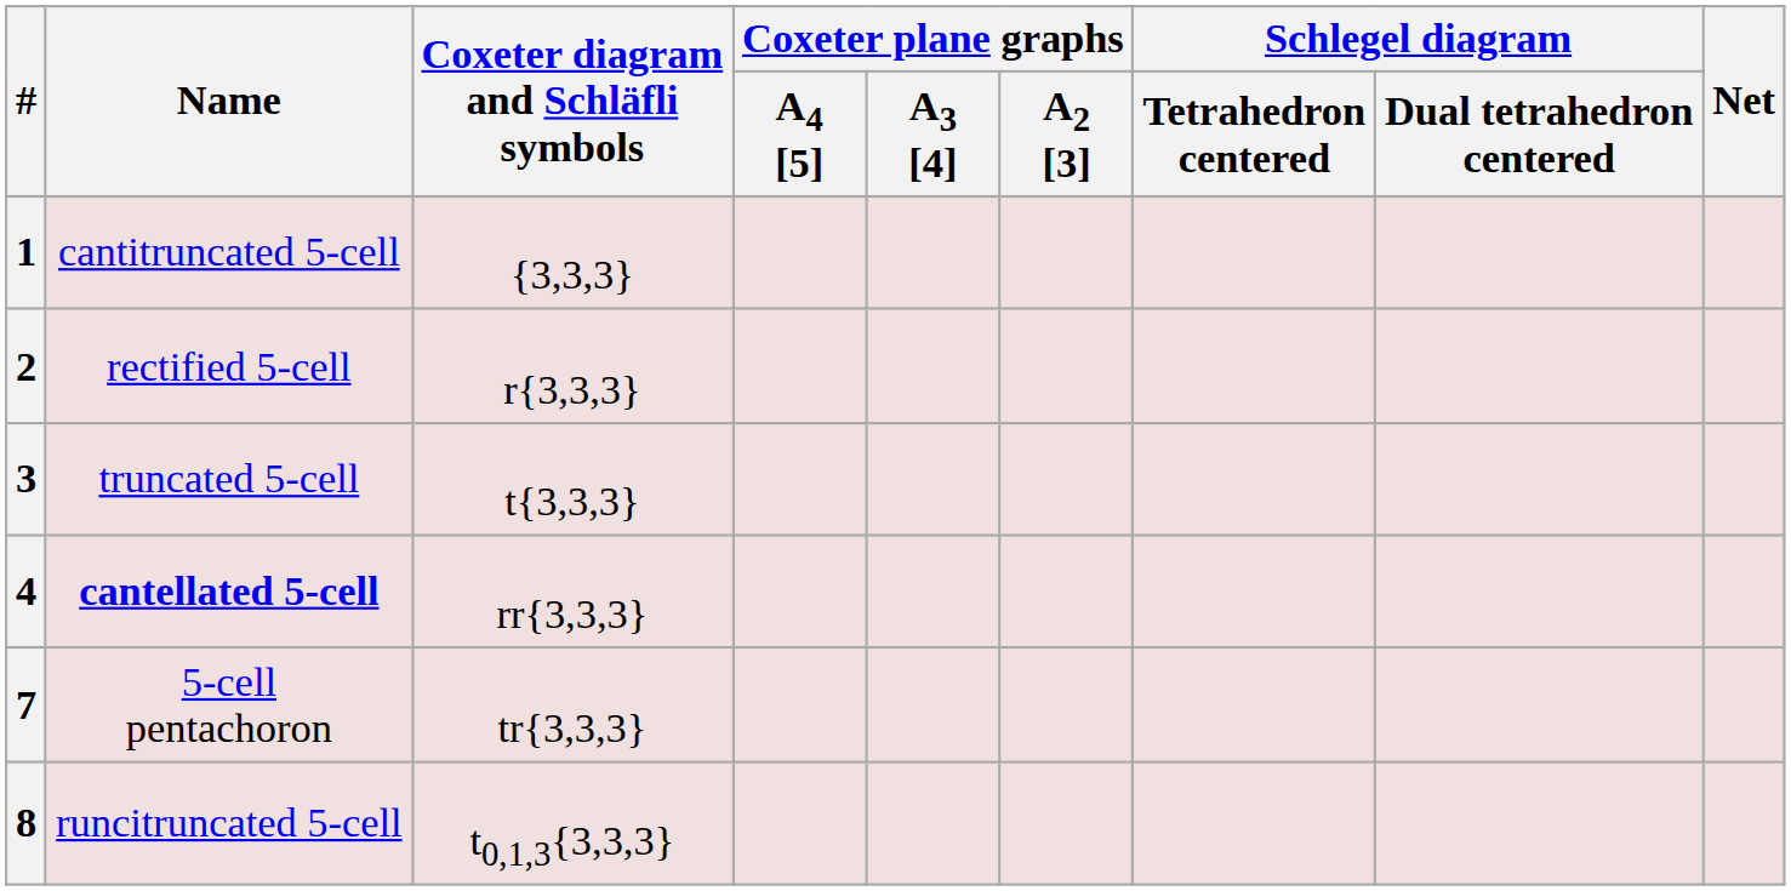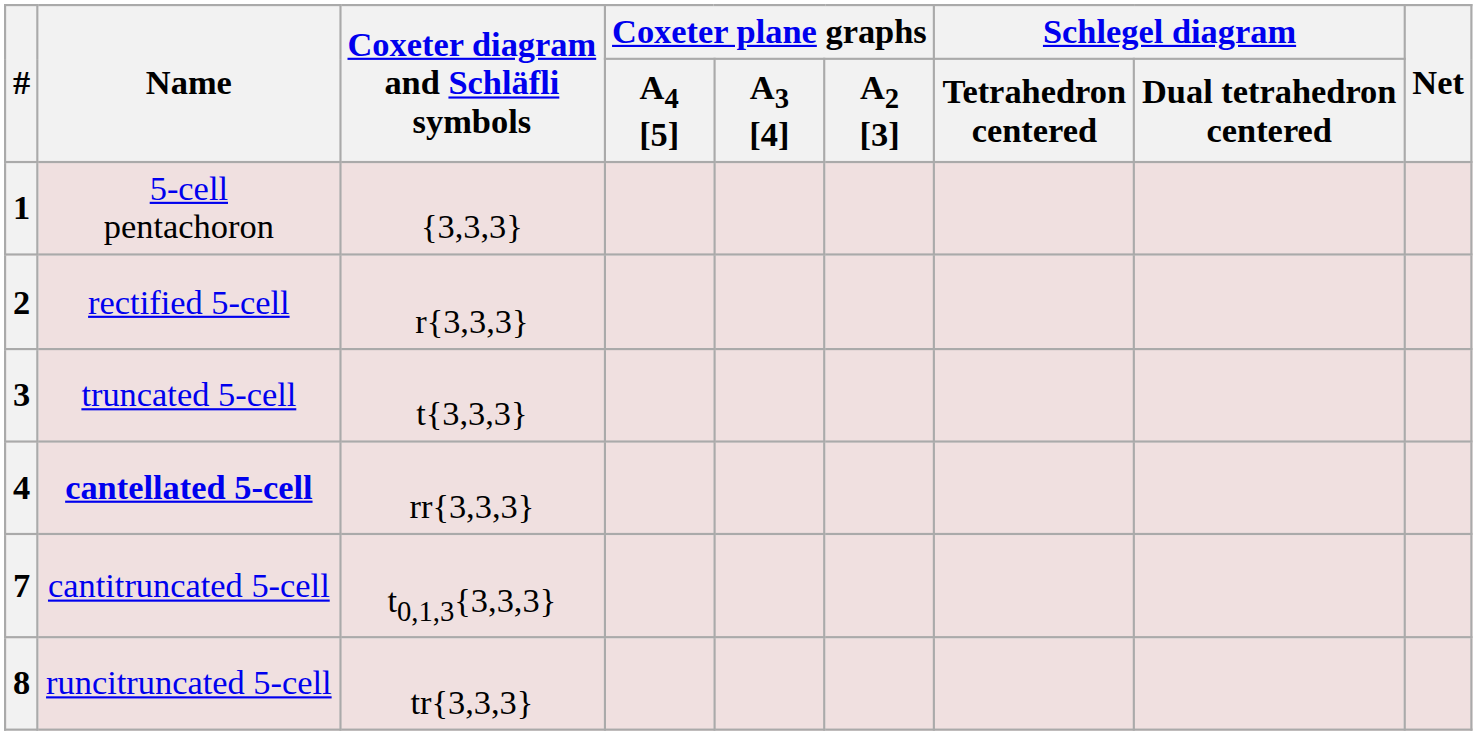 <table class="wikitable">
 <tr>
 <th rowspan=2>#</th>
 <th rowspan=2>Name</th>
 <th rowspan=2><a href='#'>Coxeter diagram</a><br>and <a href='#'>Schläfli</a><br>symbols</th>
 <th colspan=3><a href='#'>Coxeter plane</a> graphs</th>
 <th colspan=2><a href='#'>Schlegel diagram</a></th>
 <th rowspan=2>Net</th>
 </tr>
 <tr>
 <th>A<sub>4</sub><br>[5]</th>
 <th>A<sub>3</sub><br>[4]</th>
 <th>A<sub>2</sub><br>[3]</th>
 <th>Tetrahedron<br>centered</th>
 <th>Dual tetrahedron<br>centered</th>
 </tr>
 <tr BGCOLOR="#f0e0e0" align=center>
 <th>1</th>
-<td><a href='#'>cantitruncated 5-cell</a></td>
+<td><a href='#'>5-cell</a><br>pentachoron</td>
 <td><br>{3,3,3}</td>
 <td></td>
 <td></td>
 <td></td>
 <td></td>
 <td></td>
 <td></td>
 </tr>
 <tr BGCOLOR="#f0e0e0" align=center>
 <th>2</th>
 <td><a href='#'>rectified 5-cell</a></td>
 <td><br>r{3,3,3}</td>
 <td></td>
 <td></td>
 <td></td>
 <td></td>
 <td></td>
 <td></td>
 </tr>
 <tr BGCOLOR="#f0e0e0" align=center>
 <th>3</th>
 <td><a href='#'>truncated 5-cell</a></td>
 <td><br>t{3,3,3}</td>
 <td></td>
 <td></td>
 <td></td>
 <td></td>
 <td></td>
 <td></td>
 </tr>
 <tr BGCOLOR="#f0e0e0" align=center>
 <th>4</th>
 <td><strong><a href='#'>cantellated 5-cell</a></strong></td>
 <td><br>rr{3,3,3}</td>
 <td></td>
 <td></td>
 <td></td>
 <td></td>
 <td></td>
 <td></td>
 </tr>
 <tr BGCOLOR="#f0e0e0" align=center>
 <th>7</th>
-<td><a href='#'>5-cell</a><br>pentachoron</td>
-<td><br>tr{3,3,3}</td>
+<td><a href='#'>cantitruncated 5-cell</a></td>
+<td><br>t<sub>0,1,3</sub>{3,3,3}</td>
 <td></td>
 <td></td>
 <td></td>
 <td></td>
 <td></td>
 <td></td>
 </tr>
 <tr BGCOLOR="#f0e0e0" align=center>
 <th>8</th>
 <td><a href='#'>runcitruncated 5-cell</a></td>
-<td><br>t<sub>0,1,3</sub>{3,3,3}</td>
+<td><br>tr{3,3,3}</td>
 <td></td>
 <td></td>
 <td></td>
 <td></td>
 <td></td>
 <td></td>
 </tr>
 </table>
